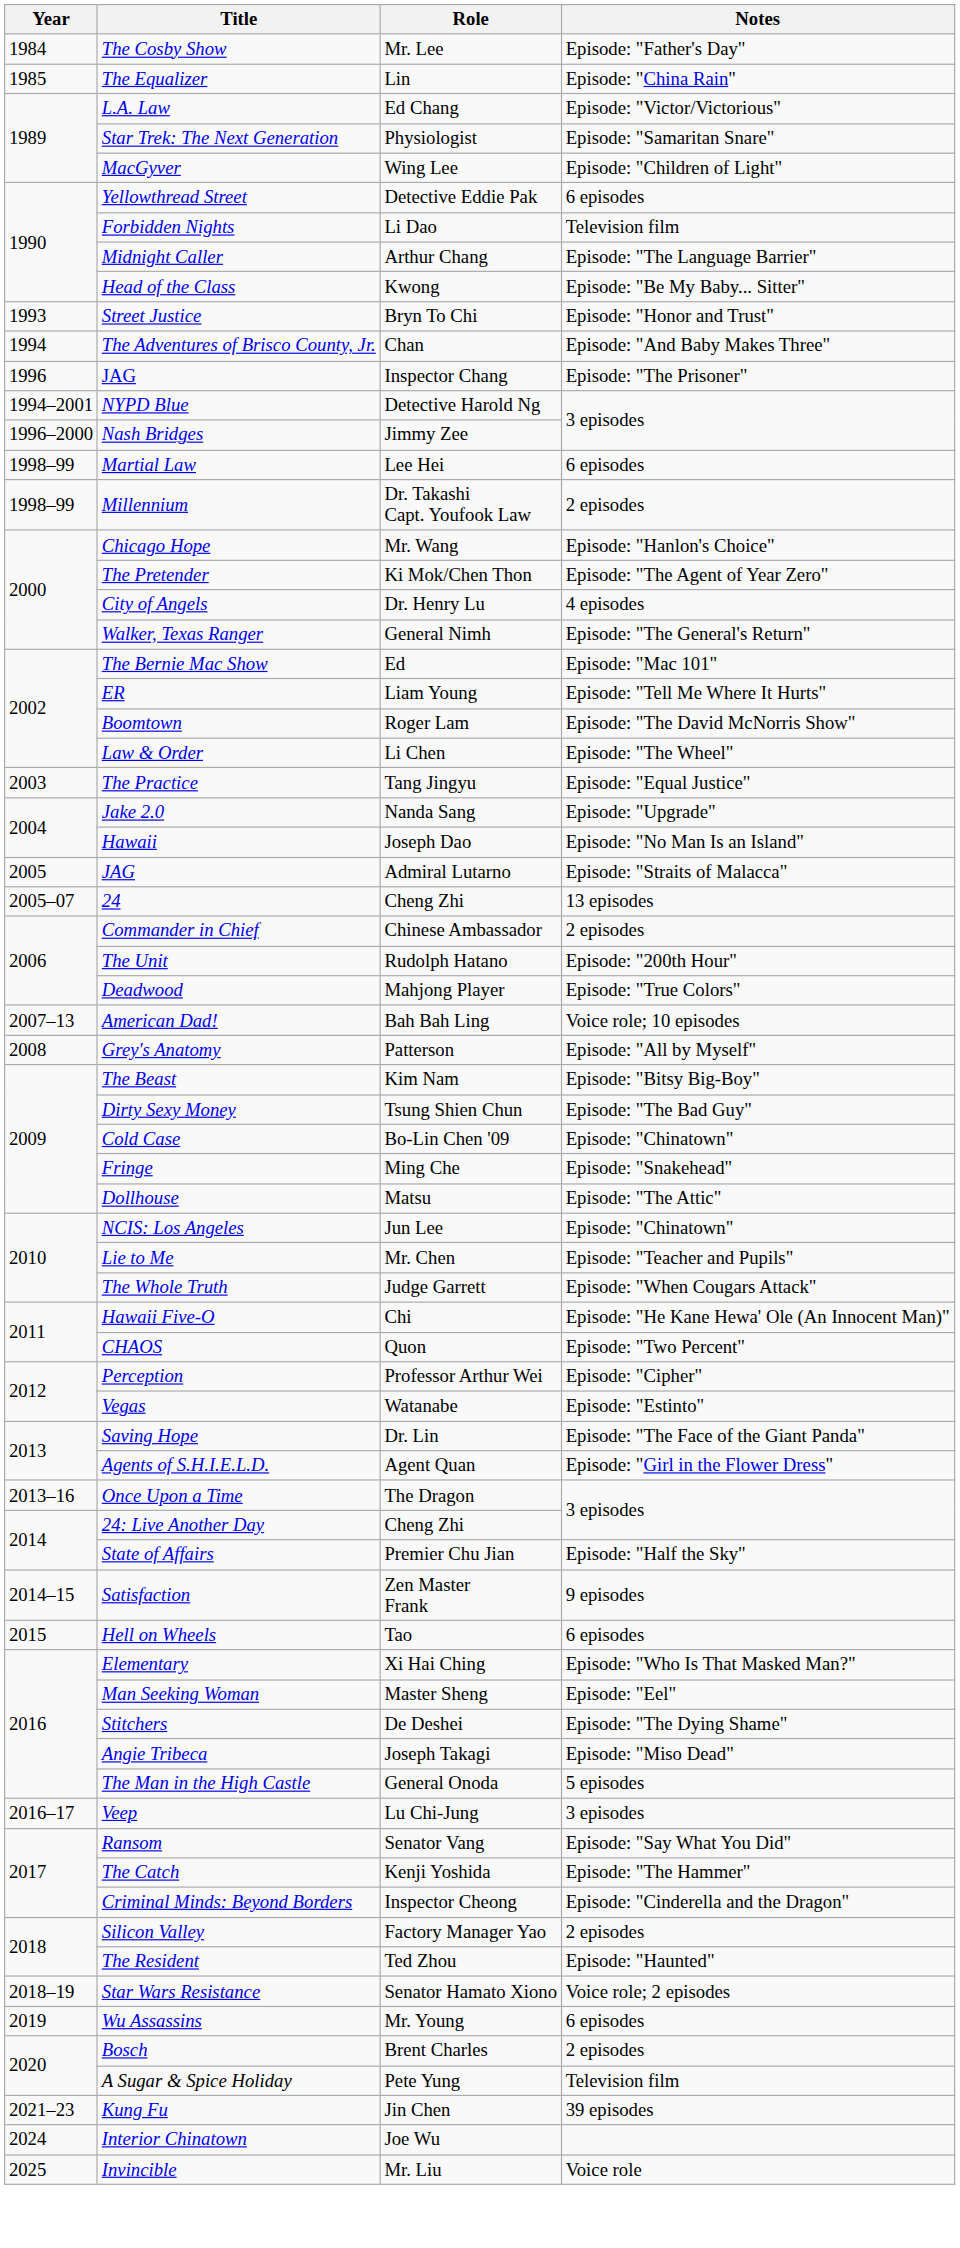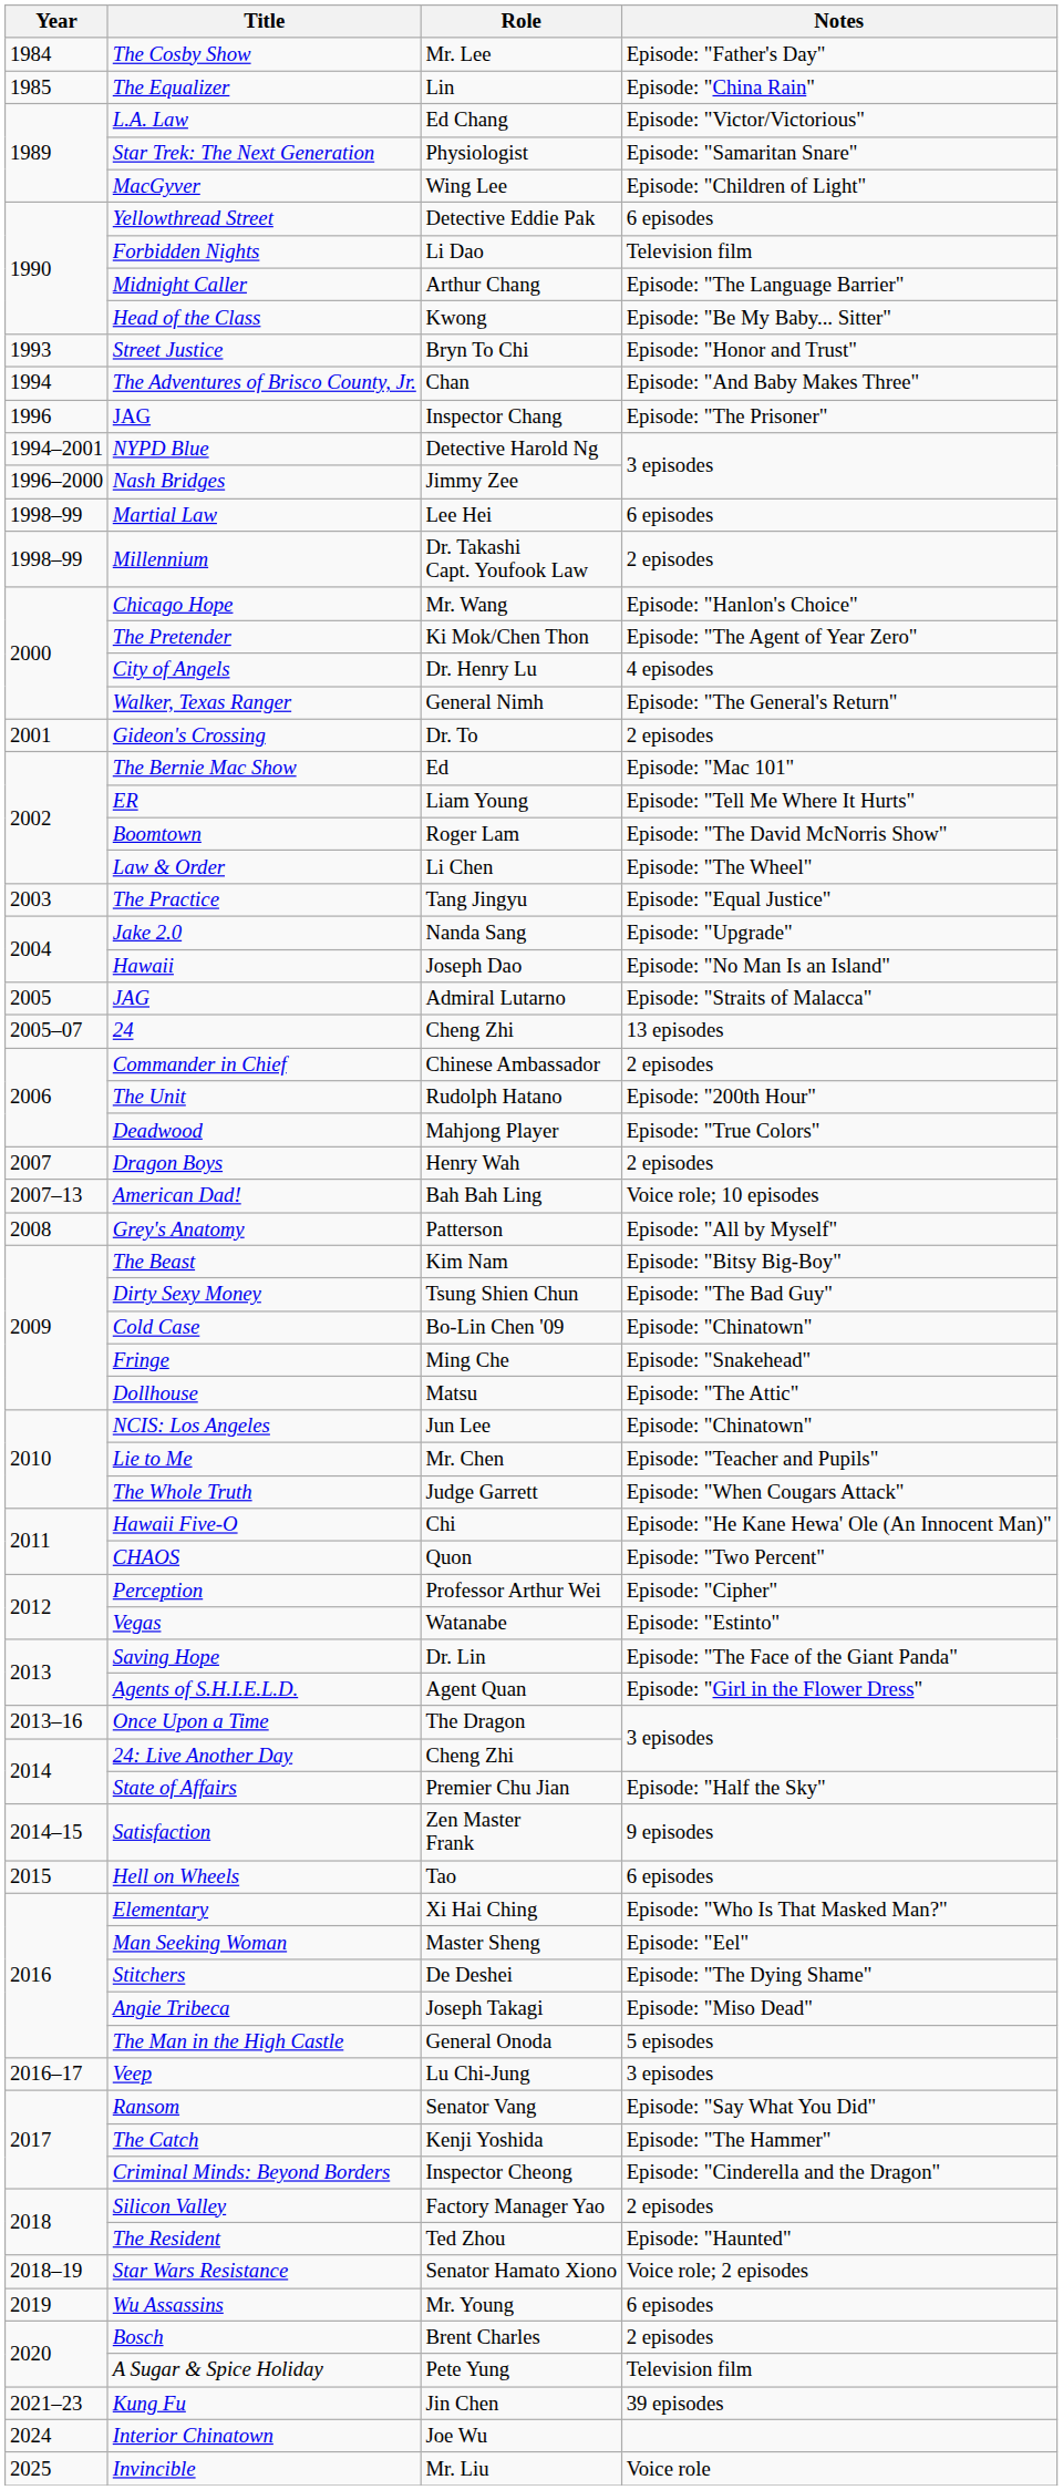 <table class="wikitable plainrowheaders sortable">
 <tr>
 <th scope="col">Year</th>
 <th scope="col">Title</th>
 <th scope="col">Role</th>
 <th class="unsortable">Notes</th>
 </tr>
 <tr>
 <td>1984</td>
 <td><em><a href='#'>The Cosby Show</a></em></td>
 <td>Mr. Lee</td>
 <td>Episode: "Father's Day"</td>
 </tr>
 <tr>
 <td>1985</td>
 <td><a href='#'><em>The Equalizer</em></a></td>
 <td>Lin</td>
 <td>Episode: "<a href='#'>China Rain</a>"</td>
 </tr>
 <tr>
 <td rowspan="3">1989</td>
 <td><em><a href='#'>L.A. Law</a></em></td>
 <td>Ed Chang</td>
 <td>Episode: "Victor/Victorious"</td>
 </tr>
 <tr>
 <td><em><a href='#'>Star Trek: The Next Generation</a></em></td>
 <td>Physiologist</td>
 <td>Episode: "Samaritan Snare"</td>
 </tr>
 <tr>
 <td><em><a href='#'>MacGyver</a></em></td>
 <td>Wing Lee</td>
 <td>Episode: "Children of Light"</td>
 </tr>
 <tr>
 <td rowspan="4">1990</td>
 <td><em><a href='#'>Yellowthread Street</a></em></td>
 <td>Detective Eddie Pak</td>
 <td>6 episodes</td>
 </tr>
 <tr>
 <td><em><a href='#'>Forbidden Nights</a></em></td>
 <td>Li Dao</td>
 <td>Television film</td>
 </tr>
 <tr>
 <td><em><a href='#'>Midnight Caller</a></em></td>
 <td>Arthur Chang</td>
 <td>Episode: "The Language Barrier"</td>
 </tr>
 <tr>
 <td><em><a href='#'>Head of the Class</a></em></td>
 <td>Kwong</td>
 <td>Episode: "Be My Baby... Sitter"</td>
 </tr>
 <tr>
 <td>1993</td>
 <td><em><a href='#'>Street Justice</a></em></td>
 <td>Bryn To Chi</td>
 <td>Episode: "Honor and Trust"</td>
 </tr>
 <tr>
 <td>1994</td>
 <td><em><a href='#'>The Adventures of Brisco County, Jr.</a></em></td>
 <td>Chan</td>
 <td>Episode: "And Baby Makes Three"</td>
 </tr>
 <tr>
 <td>1996</td>
 <td><em><a href='#'></em>JAG<em></a></em></td>
 <td>Inspector Chang</td>
 <td>Episode: "The Prisoner"</td>
 </tr>
 <tr>
 <td>1994–2001</td>
 <td><em><a href='#'>NYPD Blue</a></em></td>
 <td>Detective Harold Ng</td>
 <td rowspan="2">3 episodes</td>
 </tr>
 <tr>
 <td>1996–2000</td>
 <td><em><a href='#'>Nash Bridges</a></em></td>
 <td>Jimmy Zee</td>
 </tr>
 <tr>
 <td>1998–99</td>
 <td><a href='#'><em>Martial Law</em></a></td>
 <td>Lee Hei</td>
 <td>6 episodes</td>
 </tr>
 <tr>
 <td>1998–99</td>
 <td><a href='#'><em>Millennium</em></a></td>
 <td>Dr. Takashi<br>Capt. Youfook Law</td>
 <td>2 episodes</td>
 </tr>
 <tr>
 <td rowspan="4">2000</td>
 <td><em><a href='#'>Chicago Hope</a></em></td>
 <td>Mr. Wang</td>
 <td>Episode: "Hanlon's Choice"</td>
 </tr>
 <tr>
 <td><a href='#'><em>The Pretender</em></a></td>
 <td>Ki Mok/Chen Thon</td>
 <td>Episode: "The Agent of Year Zero"</td>
 </tr>
 <tr>
 <td><a href='#'><em>City of Angels</em></a></td>
 <td>Dr. Henry Lu</td>
 <td>4 episodes</td>
 </tr>
 <tr>
 <td><em><a href='#'>Walker, Texas Ranger</a></em></td>
 <td>General Nimh</td>
 <td>Episode: "The General's Return"</td>
 </tr>
 <tr>
+<td>2001</td>
+<td><em><a href='#'>Gideon's Crossing</a></em></td>
+<td>Dr. To</td>
+<td>2 episodes</td>
+</tr>
+<tr>
 <td rowspan="4">2002</td>
 <td><em><a href='#'>The Bernie Mac Show</a></em></td>
 <td>Ed</td>
 <td>Episode: "Mac 101"</td>
 </tr>
 <tr>
 <td><a href='#'><em>ER</em></a></td>
 <td>Liam Young</td>
 <td>Episode: "Tell Me Where It Hurts"</td>
 </tr>
 <tr>
 <td><a href='#'><em>Boomtown</em></a></td>
 <td>Roger Lam</td>
 <td>Episode: "The David McNorris Show"</td>
 </tr>
 <tr>
 <td><em><a href='#'>Law & Order</a></em></td>
 <td>Li Chen</td>
 <td>Episode: "The Wheel"</td>
 </tr>
 <tr>
 <td>2003</td>
 <td><em><a href='#'>The Practice</a></em></td>
 <td>Tang Jingyu</td>
 <td>Episode: "Equal Justice"</td>
 </tr>
 <tr>
 <td rowspan="2">2004</td>
 <td><em><a href='#'>Jake 2.0</a></em></td>
 <td>Nanda Sang</td>
 <td>Episode: "Upgrade"</td>
 </tr>
 <tr>
 <td><a href='#'><em>Hawaii</em></a></td>
 <td>Joseph Dao</td>
 <td>Episode: "No Man Is an Island"</td>
 </tr>
 <tr>
 <td>2005</td>
 <td><a href='#'><em>JAG</em></a></td>
 <td>Admiral Lutarno</td>
 <td>Episode: "Straits of Malacca"</td>
 </tr>
 <tr>
 <td>2005–07</td>
 <td><a href='#'><em>24</em></a></td>
 <td>Cheng Zhi</td>
 <td>13 episodes</td>
 </tr>
 <tr>
 <td rowspan="3">2006</td>
 <td><a href='#'><em>Commander in Chief</em></a></td>
 <td>Chinese Ambassador</td>
 <td>2 episodes</td>
 </tr>
 <tr>
 <td><em><a href='#'>The Unit</a></em></td>
 <td>Rudolph Hatano</td>
 <td>Episode: "200th Hour"</td>
 </tr>
 <tr>
 <td><a href='#'><em>Deadwood</em></a></td>
 <td>Mahjong Player</td>
 <td>Episode: "True Colors"</td>
+</tr>
+<tr>
+<td>2007</td>
+<td><em><a href='#'>Dragon Boys</a></em></td>
+<td>Henry Wah</td>
+<td>2 episodes</td>
 </tr>
 <tr>
 <td>2007–13</td>
 <td><em><a href='#'>American Dad!</a></em></td>
 <td>Bah Bah Ling</td>
 <td>Voice role; 10 episodes</td>
 </tr>
 <tr>
 <td>2008</td>
 <td><em><a href='#'>Grey's Anatomy</a></em></td>
 <td>Patterson</td>
 <td>Episode: "All by Myself"</td>
 </tr>
 <tr>
 <td rowspan="5">2009</td>
 <td><a href='#'><em>The Beast</em></a></td>
 <td>Kim Nam</td>
 <td>Episode: "Bitsy Big-Boy"</td>
 </tr>
 <tr>
 <td><em><a href='#'>Dirty Sexy Money</a></em></td>
 <td>Tsung Shien Chun</td>
 <td>Episode: "The Bad Guy"</td>
 </tr>
 <tr>
 <td><em><a href='#'>Cold Case</a></em></td>
 <td>Bo-Lin Chen '09</td>
 <td>Episode: "Chinatown"</td>
 </tr>
 <tr>
 <td><a href='#'><em>Fringe</em></a></td>
 <td>Ming Che</td>
 <td>Episode: "Snakehead"</td>
 </tr>
 <tr>
 <td><a href='#'><em>Dollhouse</em></a></td>
 <td>Matsu</td>
 <td>Episode: "The Attic"</td>
 </tr>
 <tr>
 <td rowspan="3">2010</td>
 <td><em><a href='#'>NCIS: Los Angeles</a></em></td>
 <td>Jun Lee</td>
 <td>Episode: "Chinatown"</td>
 </tr>
 <tr>
 <td><em><a href='#'>Lie to Me</a></em></td>
 <td>Mr. Chen</td>
 <td>Episode: "Teacher and Pupils"</td>
 </tr>
 <tr>
 <td><a href='#'><em>The Whole Truth</em></a></td>
 <td>Judge Garrett</td>
 <td>Episode: "When Cougars Attack"</td>
 </tr>
 <tr>
 <td rowspan="2">2011</td>
 <td><a href='#'><em>Hawaii Five-O</em></a></td>
 <td>Chi</td>
 <td>Episode: "He Kane Hewa' Ole (An Innocent Man)"</td>
 </tr>
 <tr>
 <td><a href='#'><em>CHAOS</em></a></td>
 <td>Quon</td>
 <td>Episode: "Two Percent"</td>
 </tr>
 <tr>
 <td rowspan="2">2012</td>
 <td><a href='#'><em>Perception</em></a></td>
 <td>Professor Arthur Wei</td>
 <td>Episode: "Cipher"</td>
 </tr>
 <tr>
 <td><a href='#'><em>Vegas</em></a></td>
 <td>Watanabe</td>
 <td>Episode: "Estinto"</td>
 </tr>
 <tr>
 <td rowspan="2">2013</td>
 <td><em><a href='#'>Saving Hope</a></em></td>
 <td>Dr. Lin</td>
 <td>Episode: "The Face of the Giant Panda"</td>
 </tr>
 <tr>
 <td><em><a href='#'>Agents of S.H.I.E.L.D.</a></em></td>
 <td>Agent Quan</td>
 <td>Episode: "<a href='#'>Girl in the Flower Dress</a>"</td>
 </tr>
 <tr>
 <td>2013–16</td>
 <td><a href='#'><em>Once Upon a Time</em></a></td>
 <td>The Dragon</td>
 <td rowspan="2">3 episodes</td>
 </tr>
 <tr>
 <td rowspan="2">2014</td>
 <td><em><a href='#'>24: Live Another Day</a></em></td>
 <td>Cheng Zhi</td>
 </tr>
 <tr>
 <td><a href='#'><em>State of Affairs</em></a></td>
 <td>Premier Chu Jian</td>
 <td>Episode: "Half the Sky"</td>
 </tr>
 <tr>
 <td>2014–15</td>
 <td><a href='#'><em>Satisfaction</em></a></td>
 <td>Zen Master<br>Frank</td>
 <td>9 episodes</td>
 </tr>
 <tr>
 <td>2015</td>
 <td><a href='#'><em>Hell on Wheels</em></a></td>
 <td>Tao</td>
 <td>6 episodes</td>
 </tr>
 <tr>
 <td rowspan="5">2016</td>
 <td><a href='#'><em>Elementary</em></a></td>
 <td>Xi Hai Ching</td>
 <td>Episode: "Who Is That Masked Man?"</td>
 </tr>
 <tr>
 <td><em><a href='#'>Man Seeking Woman</a></em></td>
 <td>Master Sheng</td>
 <td>Episode: "Eel"</td>
 </tr>
 <tr>
 <td><em><a href='#'>Stitchers</a></em></td>
 <td>De Deshei</td>
 <td>Episode: "The Dying Shame"</td>
 </tr>
 <tr>
 <td><em><a href='#'>Angie Tribeca</a></em></td>
 <td>Joseph Takagi</td>
 <td>Episode: "Miso Dead"</td>
 </tr>
 <tr>
 <td><a href='#'><em>The Man in the High Castle</em></a></td>
 <td>General Onoda</td>
 <td>5 episodes</td>
 </tr>
 <tr>
 <td>2016–17</td>
 <td><em><a href='#'>Veep</a></em></td>
 <td>Lu Chi-Jung</td>
 <td>3 episodes</td>
 </tr>
 <tr>
 <td rowspan="3">2017</td>
 <td><a href='#'><em>Ransom</em></a></td>
 <td>Senator Vang</td>
 <td>Episode: "Say What You Did"</td>
 </tr>
 <tr>
 <td><a href='#'><em>The Catch</em></a></td>
 <td>Kenji Yoshida</td>
 <td>Episode: "The Hammer"</td>
 </tr>
 <tr>
 <td><em><a href='#'>Criminal Minds: Beyond Borders</a></em></td>
 <td>Inspector Cheong</td>
 <td>Episode: "Cinderella and the Dragon"</td>
 </tr>
 <tr>
 <td rowspan="2">2018</td>
 <td><em><a href='#'>Silicon Valley</a></em></td>
 <td>Factory Manager Yao</td>
 <td>2 episodes</td>
 </tr>
 <tr>
 <td><em><a href='#'>The Resident</a></em></td>
 <td>Ted Zhou</td>
 <td>Episode: "Haunted"</td>
 </tr>
 <tr>
 <td>2018–19</td>
 <td><em><a href='#'>Star Wars Resistance</a></em></td>
 <td>Senator Hamato Xiono</td>
 <td>Voice role; 2 episodes</td>
 </tr>
 <tr>
 <td>2019</td>
 <td><em><a href='#'>Wu Assassins</a></em></td>
 <td>Mr. Young</td>
 <td>6 episodes</td>
 </tr>
 <tr>
 <td rowspan="2">2020</td>
 <td><em><a href='#'>Bosch</a></em></td>
 <td>Brent Charles</td>
 <td>2 episodes</td>
 </tr>
 <tr>
 <td><em>A Sugar & Spice Holiday</em></td>
 <td>Pete Yung</td>
 <td>Television film</td>
 </tr>
 <tr>
 <td>2021–23</td>
 <td><em><a href='#'>Kung Fu</a></em></td>
 <td>Jin Chen</td>
 <td>39 episodes</td>
 </tr>
 <tr>
 <td>2024</td>
 <td><em><a href='#'>Interior Chinatown</a></em></td>
 <td>Joe Wu</td>
 <td></td>
 </tr>
 <tr>
 <td>2025</td>
 <td><a href='#'><em>Invincible</em></a></td>
 <td>Mr. Liu</td>
 <td>Voice role</td>
 </tr>
 </table>
